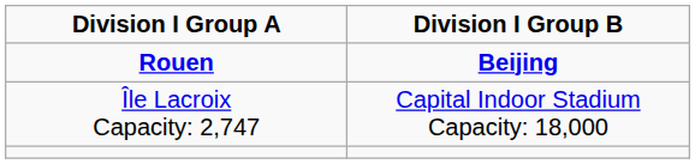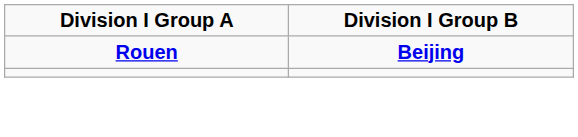 <table class="wikitable" style="text-align:center;">
 <tr>
 <td><strong>Division I Group A</strong></td>
 <td><strong>Division I Group B</strong></td>
 </tr>
 <tr>
 <td width=220px><strong><a href='#'>Rouen</a></strong></td>
 <td width=220px><strong><a href='#'>Beijing</a></strong></td>
 </tr>
 <tr>
-<td><a href='#'>Île Lacroix</a><br>Capacity: 2,747</td>
-<td><a href='#'>Capital Indoor Stadium</a><br>Capacity: 18,000</td>
-</tr>
-<tr>
 <td></td>
 <td></td>
 </tr>
 </table>
